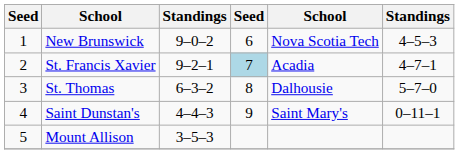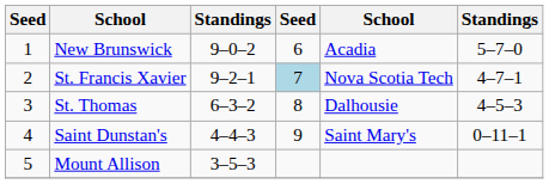 <table class="wikitable">
 <tr>
 <th>Seed</th>
 <th>School</th>
 <th>Standings</th>
 <th>Seed</th>
 <th>School</th>
 <th>Standings</th>
 </tr>
 <tr>
 <td align=center>1</td>
 <td><a href='#'>New Brunswick</a></td>
 <td align=center>9–0–2</td>
 <td align=center>6</td>
-<td><a href='#'>Nova Scotia Tech</a></td>
-<td align=center>4–5–3</td>
+<td><a href='#'>Acadia</a></td>
+<td align=center>5–7–0</td>
 </tr>
 <tr>
 <td align=center>2</td>
 <td><a href='#'>St. Francis Xavier</a></td>
 <td align=center>9–2–1</td>
 <td align=center style="background: lightblue;">7</td>
-<td><a href='#'>Acadia</a></td>
+<td><a href='#'>Nova Scotia Tech</a></td>
 <td align=center>4–7–1</td>
 </tr>
 <tr>
 <td align=center>3</td>
 <td><a href='#'>St. Thomas</a></td>
 <td align=center>6–3–2</td>
 <td align=center>8</td>
 <td><a href='#'>Dalhousie</a></td>
-<td align=center>5–7–0</td>
+<td align=center>4–5–3</td>
 </tr>
 <tr>
 <td align=center>4</td>
 <td><a href='#'>Saint Dunstan's</a></td>
 <td align=center>4–4–3</td>
 <td align=center>9</td>
 <td><a href='#'>Saint Mary's</a></td>
 <td align=center>0–11–1</td>
 </tr>
 <tr>
 <td align=center>5</td>
 <td><a href='#'>Mount Allison</a></td>
 <td align=center>3–5–3</td>
 <td></td>
 <td></td>
 <td></td>
 </tr>
 <tr>
 </tr>
 </table>
